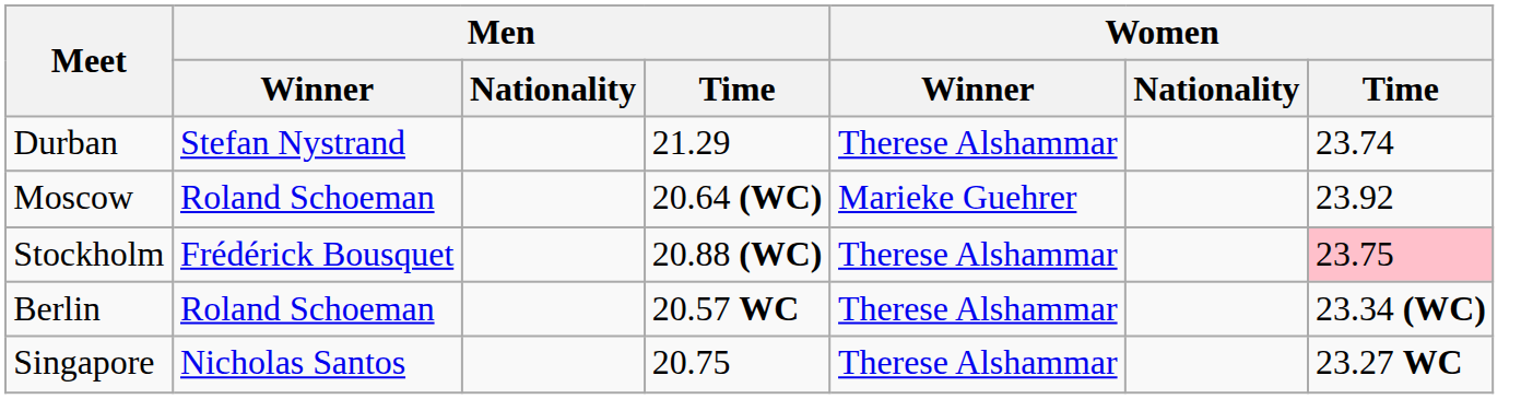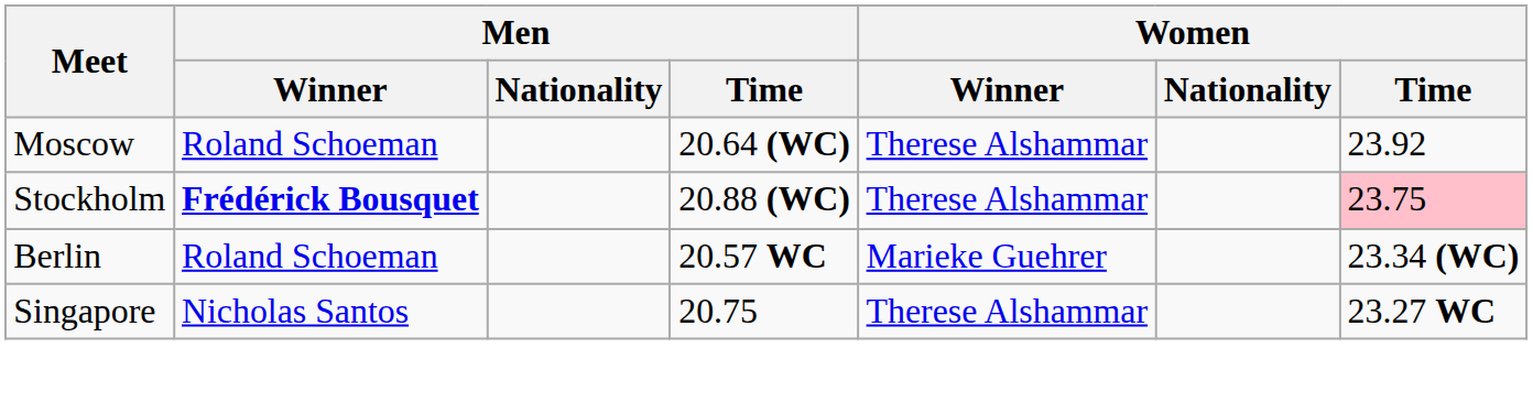 <table class="wikitable">
 <tr>
 <th rowspan="2">Meet</th>
 <th colspan="3">Men</th>
 <th colspan="3">Women</th>
 </tr>
 <tr>
 <th>Winner</th>
 <th>Nationality</th>
 <th>Time</th>
 <th>Winner</th>
 <th>Nationality</th>
 <th>Time</th>
 </tr>
 <tr>
-<td>Durban</td>
-<td><a href='#'>Stefan Nystrand</a></td>
-<td></td>
-<td>21.29</td>
-<td><a href='#'>Therese Alshammar</a></td>
-<td></td>
-<td>23.74</td>
-</tr>
-<tr>
 <td>Moscow</td>
 <td><a href='#'>Roland Schoeman</a></td>
 <td></td>
 <td>20.64 <strong>(WC)</strong></td>
-<td><a href='#'>Marieke Guehrer</a></td>
+<td><a href='#'>Therese Alshammar</a></td>
 <td></td>
 <td>23.92</td>
 </tr>
 <tr>
 <td>Stockholm</td>
-<td><a href='#'>Frédérick Bousquet</a></td>
+<td><strong><a href='#'>Frédérick Bousquet</a></strong></td>
 <td></td>
 <td>20.88 <strong>(WC)</strong></td>
 <td><a href='#'>Therese Alshammar</a></td>
 <td></td>
 <td style="background: pink;">23.75</td>
 </tr>
 <tr>
 <td>Berlin</td>
 <td><a href='#'>Roland Schoeman</a></td>
 <td></td>
 <td>20.57 <strong>WC</strong></td>
-<td><a href='#'>Therese Alshammar</a></td>
+<td><a href='#'>Marieke Guehrer</a></td>
 <td></td>
 <td>23.34 <strong>(WC)</strong></td>
 </tr>
 <tr>
 <td>Singapore</td>
 <td><a href='#'>Nicholas Santos</a></td>
 <td></td>
 <td>20.75</td>
 <td><a href='#'>Therese Alshammar</a></td>
 <td></td>
 <td>23.27 <strong>WC</strong></td>
 </tr>
 </table>
